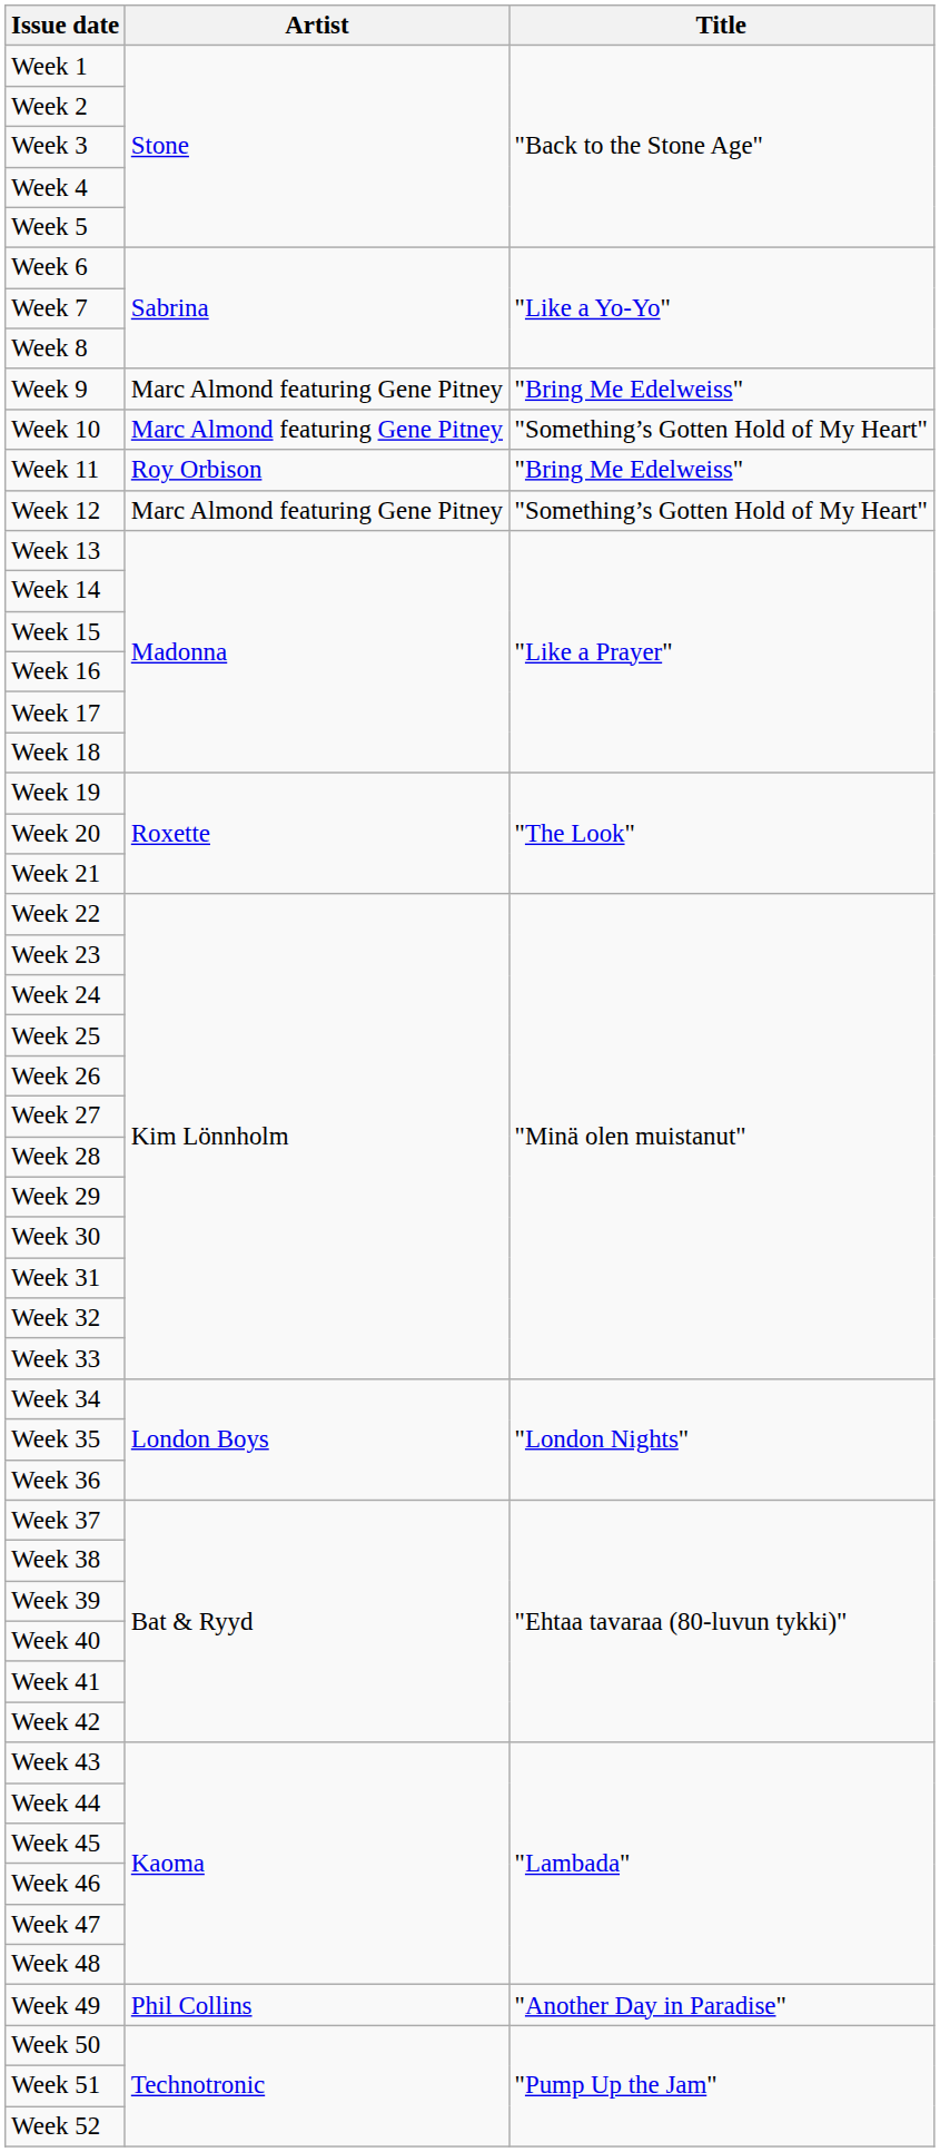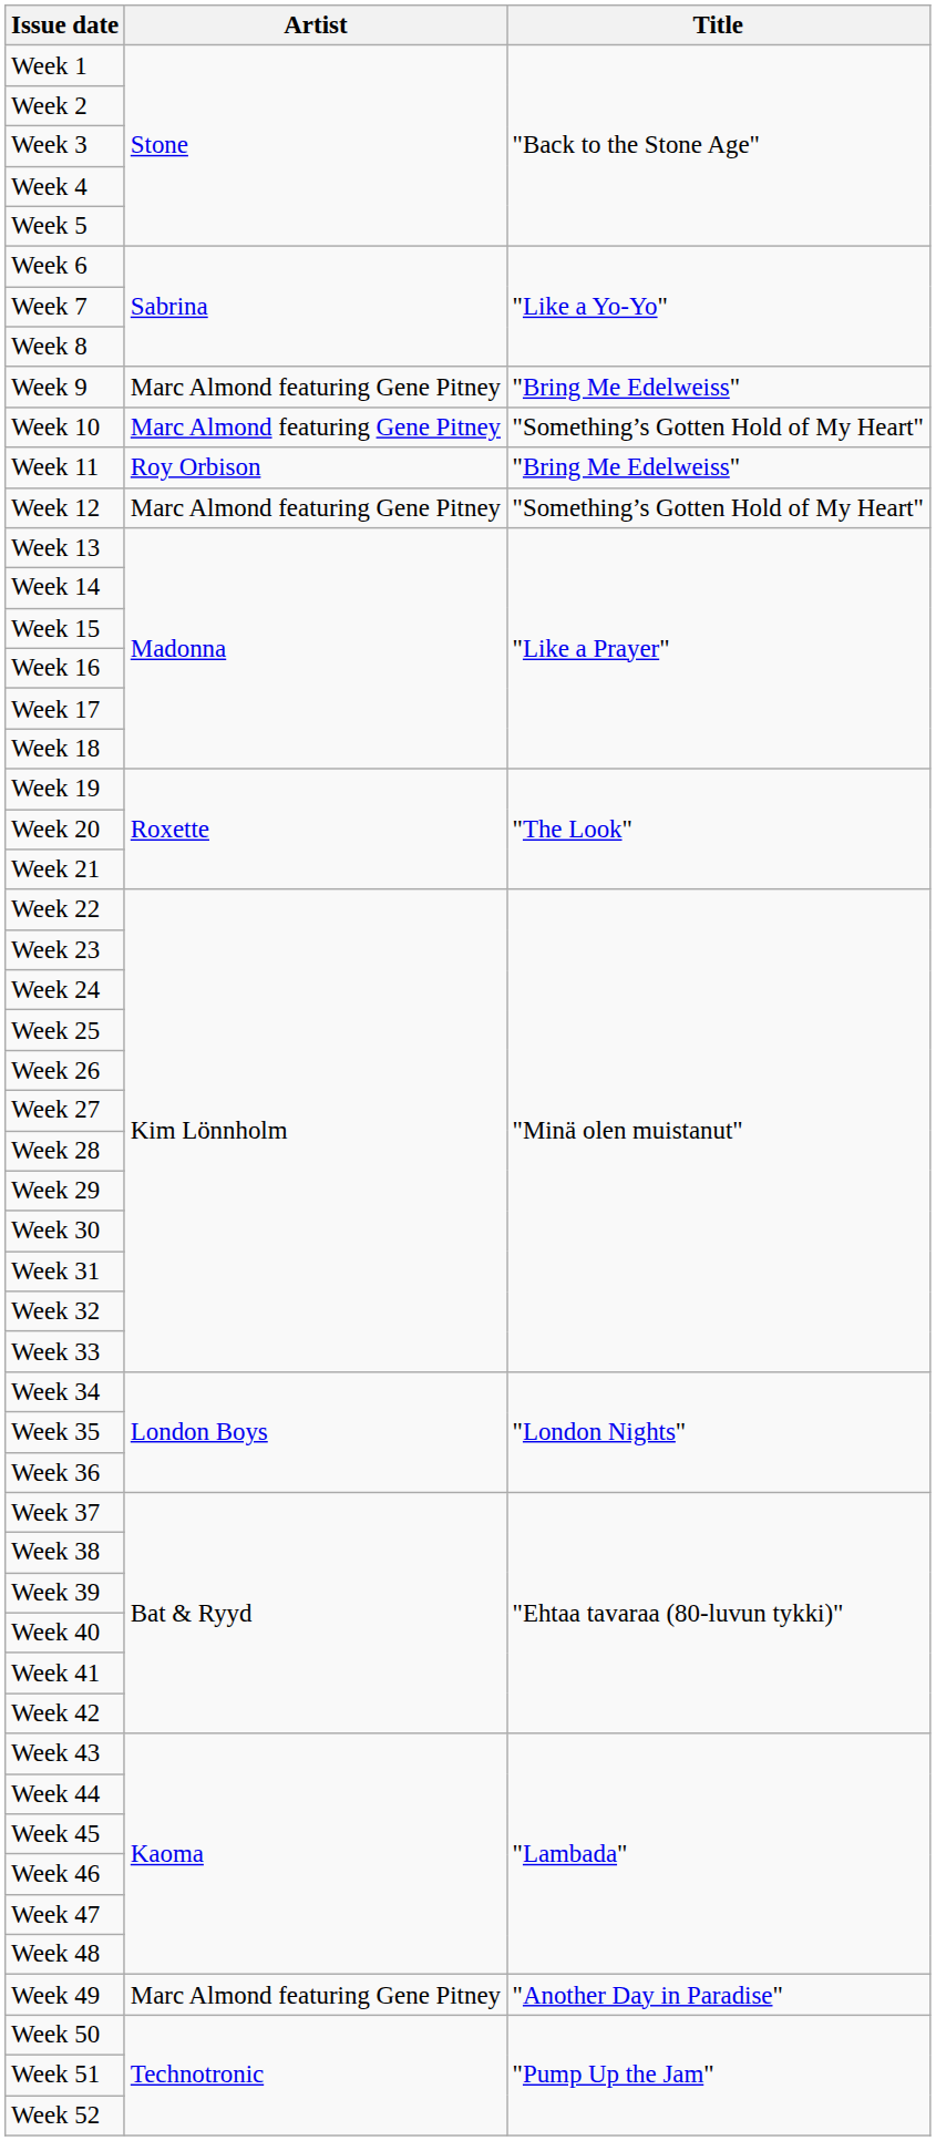 <table class="wikitable" style="margin: 0 0 0 0;">
 <tr>
 <th>Issue date</th>
 <th>Artist</th>
 <th>Title</th>
 </tr>
 <tr>
 <td>Week 1</td>
 <td rowspan=5><a href='#'>Stone</a></td>
 <td rowspan=5>"Back to the Stone Age"</td>
 </tr>
 <tr>
 <td>Week 2</td>
 </tr>
 <tr>
 <td>Week 3</td>
 </tr>
 <tr>
 <td>Week 4</td>
 </tr>
 <tr>
 <td>Week 5</td>
 </tr>
 <tr>
 <td>Week 6</td>
 <td rowspan=3><a href='#'>Sabrina</a></td>
 <td rowspan=3>"<a href='#'>Like a Yo-Yo</a>"</td>
 </tr>
 <tr>
 <td>Week 7</td>
 </tr>
 <tr>
 <td>Week 8</td>
 </tr>
 <tr>
 <td>Week 9</td>
 <td>Marc Almond featuring Gene Pitney</td>
 <td>"<a href='#'>Bring Me Edelweiss</a>"</td>
 </tr>
 <tr>
 <td>Week 10</td>
 <td><a href='#'>Marc Almond</a> featuring <a href='#'>Gene Pitney</a></td>
 <td>"Something’s Gotten Hold of My Heart"</td>
 </tr>
 <tr>
 <td>Week 11</td>
 <td><a href='#'>Roy Orbison</a></td>
 <td>"<a href='#'>Bring Me Edelweiss</a>"</td>
 </tr>
 <tr>
 <td>Week 12</td>
 <td>Marc Almond featuring Gene Pitney</td>
 <td>"Something’s Gotten Hold of My Heart"</td>
 </tr>
 <tr>
 <td>Week 13</td>
 <td rowspan=6><a href='#'>Madonna</a></td>
 <td rowspan=6>"<a href='#'>Like a Prayer</a>"</td>
 </tr>
 <tr>
 <td>Week 14</td>
 </tr>
 <tr>
 <td>Week 15</td>
 </tr>
 <tr>
 <td>Week 16</td>
 </tr>
 <tr>
 <td>Week 17</td>
 </tr>
 <tr>
 <td>Week 18</td>
 </tr>
 <tr>
 <td>Week 19</td>
 <td rowspan=3><a href='#'>Roxette</a></td>
 <td rowspan=3>"<a href='#'>The Look</a>"</td>
 </tr>
 <tr>
 <td>Week 20</td>
 </tr>
 <tr>
 <td>Week 21</td>
 </tr>
 <tr>
 <td>Week 22</td>
 <td rowspan=12>Kim Lönnholm</td>
 <td rowspan=12>"Minä olen muistanut"</td>
 </tr>
 <tr>
 <td>Week 23</td>
 </tr>
 <tr>
 <td>Week 24</td>
 </tr>
 <tr>
 <td>Week 25</td>
 </tr>
 <tr>
 <td>Week 26</td>
 </tr>
 <tr>
 <td>Week 27</td>
 </tr>
 <tr>
 <td>Week 28</td>
 </tr>
 <tr>
 <td>Week 29</td>
 </tr>
 <tr>
 <td>Week 30</td>
 </tr>
 <tr>
 <td>Week 31</td>
 </tr>
 <tr>
 <td>Week 32</td>
 </tr>
 <tr>
 <td>Week 33</td>
 </tr>
 <tr>
 <td>Week 34</td>
 <td rowspan=3><a href='#'>London Boys</a></td>
 <td rowspan=3>"<a href='#'>London Nights</a>"</td>
 </tr>
 <tr>
 <td>Week 35</td>
 </tr>
 <tr>
 <td>Week 36</td>
 </tr>
 <tr>
 <td>Week 37</td>
 <td rowspan=6>Bat & Ryyd</td>
 <td rowspan=6>"Ehtaa tavaraa (80-luvun tykki)"</td>
 </tr>
 <tr>
 <td>Week 38</td>
 </tr>
 <tr>
 <td>Week 39</td>
 </tr>
 <tr>
 <td>Week 40</td>
 </tr>
 <tr>
 <td>Week 41</td>
 </tr>
 <tr>
 <td>Week 42</td>
 </tr>
 <tr>
 <td>Week 43</td>
 <td rowspan=6><a href='#'>Kaoma</a></td>
 <td rowspan=6>"<a href='#'>Lambada</a>"</td>
 </tr>
 <tr>
 <td>Week 44</td>
 </tr>
 <tr>
 <td>Week 45</td>
 </tr>
 <tr>
 <td>Week 46</td>
 </tr>
 <tr>
 <td>Week 47</td>
 </tr>
 <tr>
 <td>Week 48</td>
 </tr>
 <tr>
 <td>Week 49</td>
-<td><a href='#'>Phil Collins</a></td>
+<td>Marc Almond featuring Gene Pitney</td>
 <td>"<a href='#'>Another Day in Paradise</a>"</td>
 </tr>
 <tr>
 <td>Week 50</td>
 <td rowspan=3><a href='#'>Technotronic</a></td>
 <td rowspan=3>"<a href='#'>Pump Up the Jam</a>"</td>
 </tr>
 <tr>
 <td>Week 51</td>
 </tr>
 <tr>
 <td>Week 52</td>
 </tr>
 </table>
